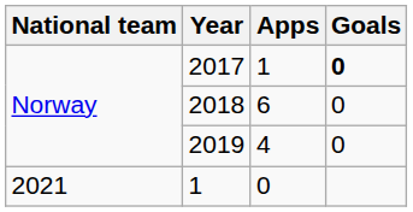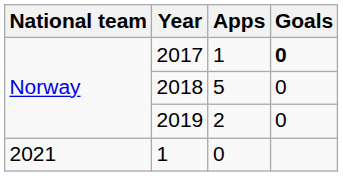 <table class="wikitable">
 <tr>
 <th>National team</th>
 <th>Year</th>
 <th>Apps</th>
 <th>Goals</th>
 </tr>
 <tr>
 <td rowspan="3"><a href='#'>Norway</a></td>
 <td>2017</td>
 <td>1</td>
 <td><strong>0</strong></td>
 </tr>
 <tr>
 <td>2018</td>
-<td>6</td>
+<td>5</td>
 <td>0</td>
 </tr>
 <tr>
 <td>2019</td>
-<td>4</td>
+<td>2</td>
 <td>0</td>
 </tr>
 <tr>
 <td>2021</td>
 <td>1</td>
 <td>0</td>
 </tr>
 </table>
